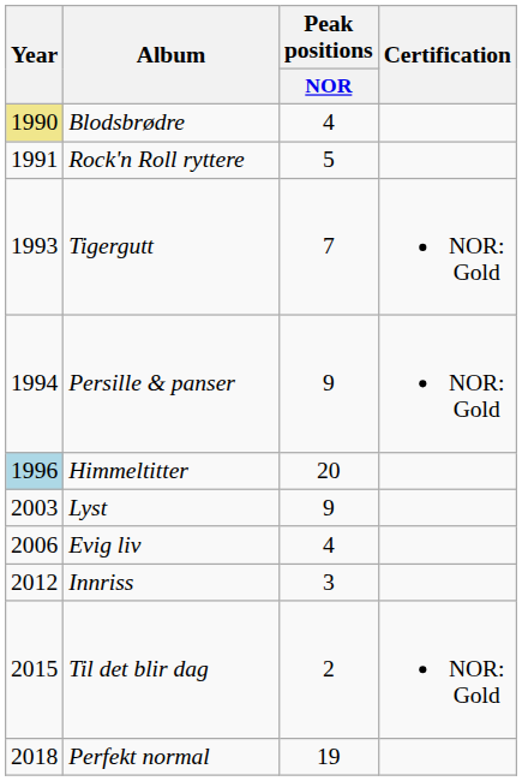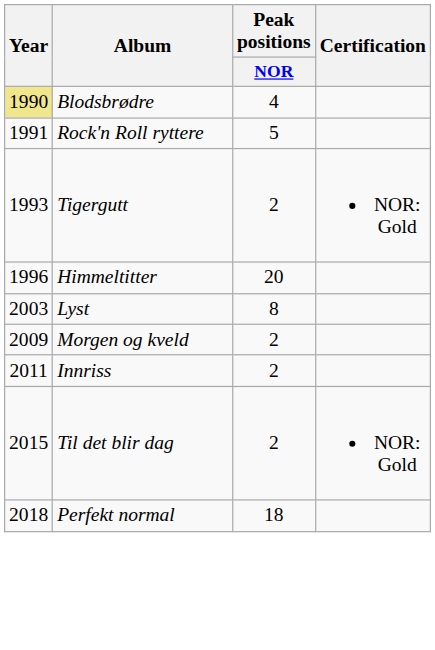 <table class="wikitable">
 <tr>
 <th rowspan="2" style="text-align:center; width:10px;">Year</th>
 <th rowspan="2" style="text-align:center; width:140px;">Album</th>
 <th style="text-align:center; width:20px;">Peak positions</th>
 <th rowspan="2" style="text-align:center; width:70px;">Certification</th>
 </tr>
 <tr>
 <th scope="col" style="width:3em;font-size:90%;"><a href='#'>NOR</a><br></th>
 </tr>
 <tr>
 <td style="background: khaki; text-align:center;">1990</td>
 <td><em>Blodsbrødre</em></td>
 <td style="text-align:center;">4</td>
 <td style="text-align:center;"></td>
 </tr>
 <tr>
 <td style="text-align:center;">1991</td>
 <td><em>Rock'n Roll ryttere</em></td>
 <td style="text-align:center;">5</td>
 <td style="text-align:center;"></td>
 </tr>
 <tr>
 <td style="text-align:center;">1993</td>
 <td><em>Tigergutt</em></td>
-<td style="text-align:center;">7</td>
+<td style="text-align:center;">2</td>
 <td style="text-align:center;"><br><ul><li>NOR: Gold</li></ul></td>
 </tr>
 <tr>
-<td style="text-align:center;">1994</td>
-<td><em>Persille & panser</em></td>
-<td style="text-align:center;">9</td>
-<td style="text-align:center;"><br><ul><li>NOR: Gold</li></ul></td>
-</tr>
-<tr>
-<td style="background: lightblue; text-align:center;">1996</td>
+<td style="text-align:center;">1996</td>
 <td><em>Himmeltitter</em></td>
 <td style="text-align:center;">20</td>
 <td style="text-align:center;"></td>
 </tr>
 <tr>
 <td style="text-align:center;">2003</td>
 <td><em>Lyst</em></td>
-<td style="text-align:center;">9</td>
+<td style="text-align:center;">8</td>
 <td style="text-align:center;"></td>
 </tr>
 <tr>
-<td style="text-align:center;">2006</td>
-<td><em>Evig liv</em></td>
-<td style="text-align:center;">4</td>
+<td style="text-align:center;">2009</td>
+<td><em>Morgen og kveld</em></td>
+<td style="text-align:center;">2</td>
 <td style="text-align:center;"></td>
 </tr>
 <tr>
-<td style="text-align:center;">2012</td>
+<td style="text-align:center;">2011</td>
 <td><em>Innriss</em></td>
-<td style="text-align:center;">3</td>
+<td style="text-align:center;">2</td>
 <td style="text-align:center;"></td>
 </tr>
 <tr>
 <td style="text-align:center;">2015</td>
 <td><em>Til det blir dag</em></td>
 <td style="text-align:center;">2</td>
 <td style="text-align:center;"><br><ul><li>NOR: Gold</li></ul></td>
 </tr>
 <tr>
 <td style="text-align:center;">2018</td>
 <td><em>Perfekt normal</em></td>
-<td style="text-align:center;">19<br></td>
+<td style="text-align:center;">18<br></td>
 <td style="text-align:center;"></td>
 </tr>
 </table>
